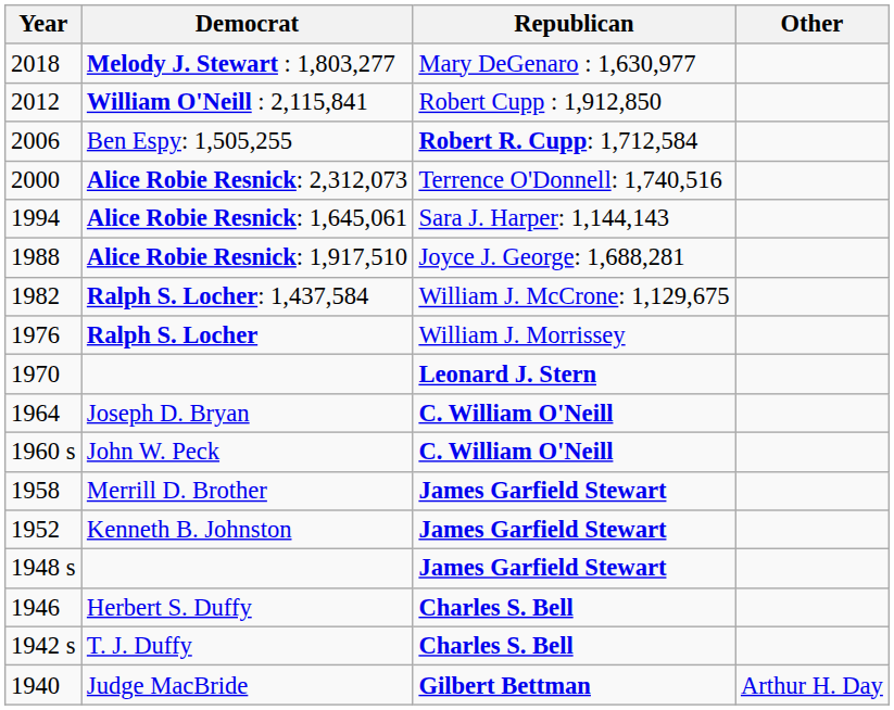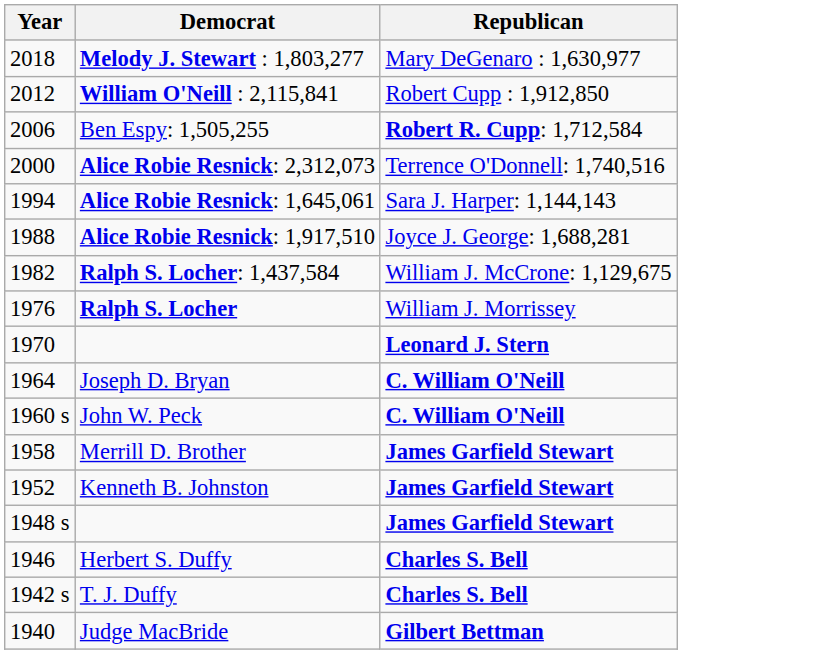 <table class="wikitable">
 <tr>
 <th>Year</th>
 <th>Democrat</th>
 <th>Republican</th>
-<th>Other</th>
 </tr>
 <tr>
 <td>2018</td>
 <td><strong><a href='#'>Melody J. Stewart</a></strong> : 1,803,277</td>
 <td><a href='#'>Mary DeGenaro</a> : 1,630,977</td>
-<td> </td>
 </tr>
 <tr>
 <td>2012</td>
 <td><strong><a href='#'>William O'Neill</a></strong> : 2,115,841</td>
 <td><a href='#'>Robert Cupp</a> : 1,912,850</td>
-<td></td>
 </tr>
 <tr>
 <td>2006</td>
 <td><a href='#'>Ben Espy</a>: 1,505,255</td>
 <td><strong><a href='#'>Robert R. Cupp</a></strong>: 1,712,584</td>
-<td> </td>
 </tr>
 <tr>
 <td>2000</td>
 <td><strong><a href='#'>Alice Robie Resnick</a></strong>: 2,312,073</td>
 <td><a href='#'>Terrence O'Donnell</a>: 1,740,516</td>
-<td> </td>
 </tr>
 <tr>
 <td>1994</td>
 <td><strong><a href='#'>Alice Robie Resnick</a></strong>: 1,645,061</td>
 <td><a href='#'>Sara J. Harper</a>: 1,144,143</td>
-<td> </td>
 </tr>
 <tr>
 <td>1988</td>
 <td><strong><a href='#'>Alice Robie Resnick</a></strong>: 1,917,510</td>
 <td><a href='#'>Joyce J. George</a>: 1,688,281</td>
-<td> </td>
 </tr>
 <tr>
 <td>1982</td>
 <td><strong><a href='#'>Ralph S. Locher</a></strong>: 1,437,584</td>
 <td><a href='#'>William J. McCrone</a>: 1,129,675</td>
-<td> </td>
 </tr>
 <tr>
 <td>1976</td>
 <td><strong><a href='#'>Ralph S. Locher</a></strong></td>
 <td><a href='#'>William J. Morrissey</a></td>
-<td> </td>
 </tr>
 <tr>
 <td>1970</td>
 <td> </td>
 <td><strong><a href='#'>Leonard J. Stern</a></strong></td>
-<td> </td>
 </tr>
 <tr>
 <td>1964</td>
 <td><a href='#'>Joseph D. Bryan</a></td>
 <td><strong><a href='#'>C. William O'Neill</a></strong></td>
-<td> </td>
 </tr>
 <tr>
 <td>1960 s</td>
 <td><a href='#'>John W. Peck</a></td>
 <td><strong><a href='#'>C. William O'Neill</a></strong></td>
-<td> </td>
 </tr>
 <tr>
 <td>1958</td>
 <td><a href='#'>Merrill D. Brother</a></td>
 <td><strong><a href='#'>James Garfield Stewart</a></strong></td>
-<td> </td>
 </tr>
 <tr>
 <td>1952</td>
 <td><a href='#'>Kenneth B. Johnston</a></td>
 <td><strong><a href='#'>James Garfield Stewart</a></strong></td>
-<td> </td>
 </tr>
 <tr>
 <td>1948 s</td>
 <td> </td>
 <td><strong><a href='#'>James Garfield Stewart</a></strong></td>
-<td> </td>
 </tr>
 <tr>
 <td>1946</td>
 <td><a href='#'>Herbert S. Duffy</a></td>
 <td><strong><a href='#'>Charles S. Bell</a></strong></td>
-<td> </td>
 </tr>
 <tr>
 <td>1942 s</td>
 <td><a href='#'>T. J. Duffy</a></td>
 <td><strong><a href='#'>Charles S. Bell</a></strong></td>
-<td> </td>
 </tr>
 <tr>
 <td>1940</td>
 <td><a href='#'>Judge MacBride</a></td>
 <td><strong><a href='#'>Gilbert Bettman</a></strong></td>
-<td><a href='#'>Arthur H. Day</a></td>
 </tr>
 </table>
